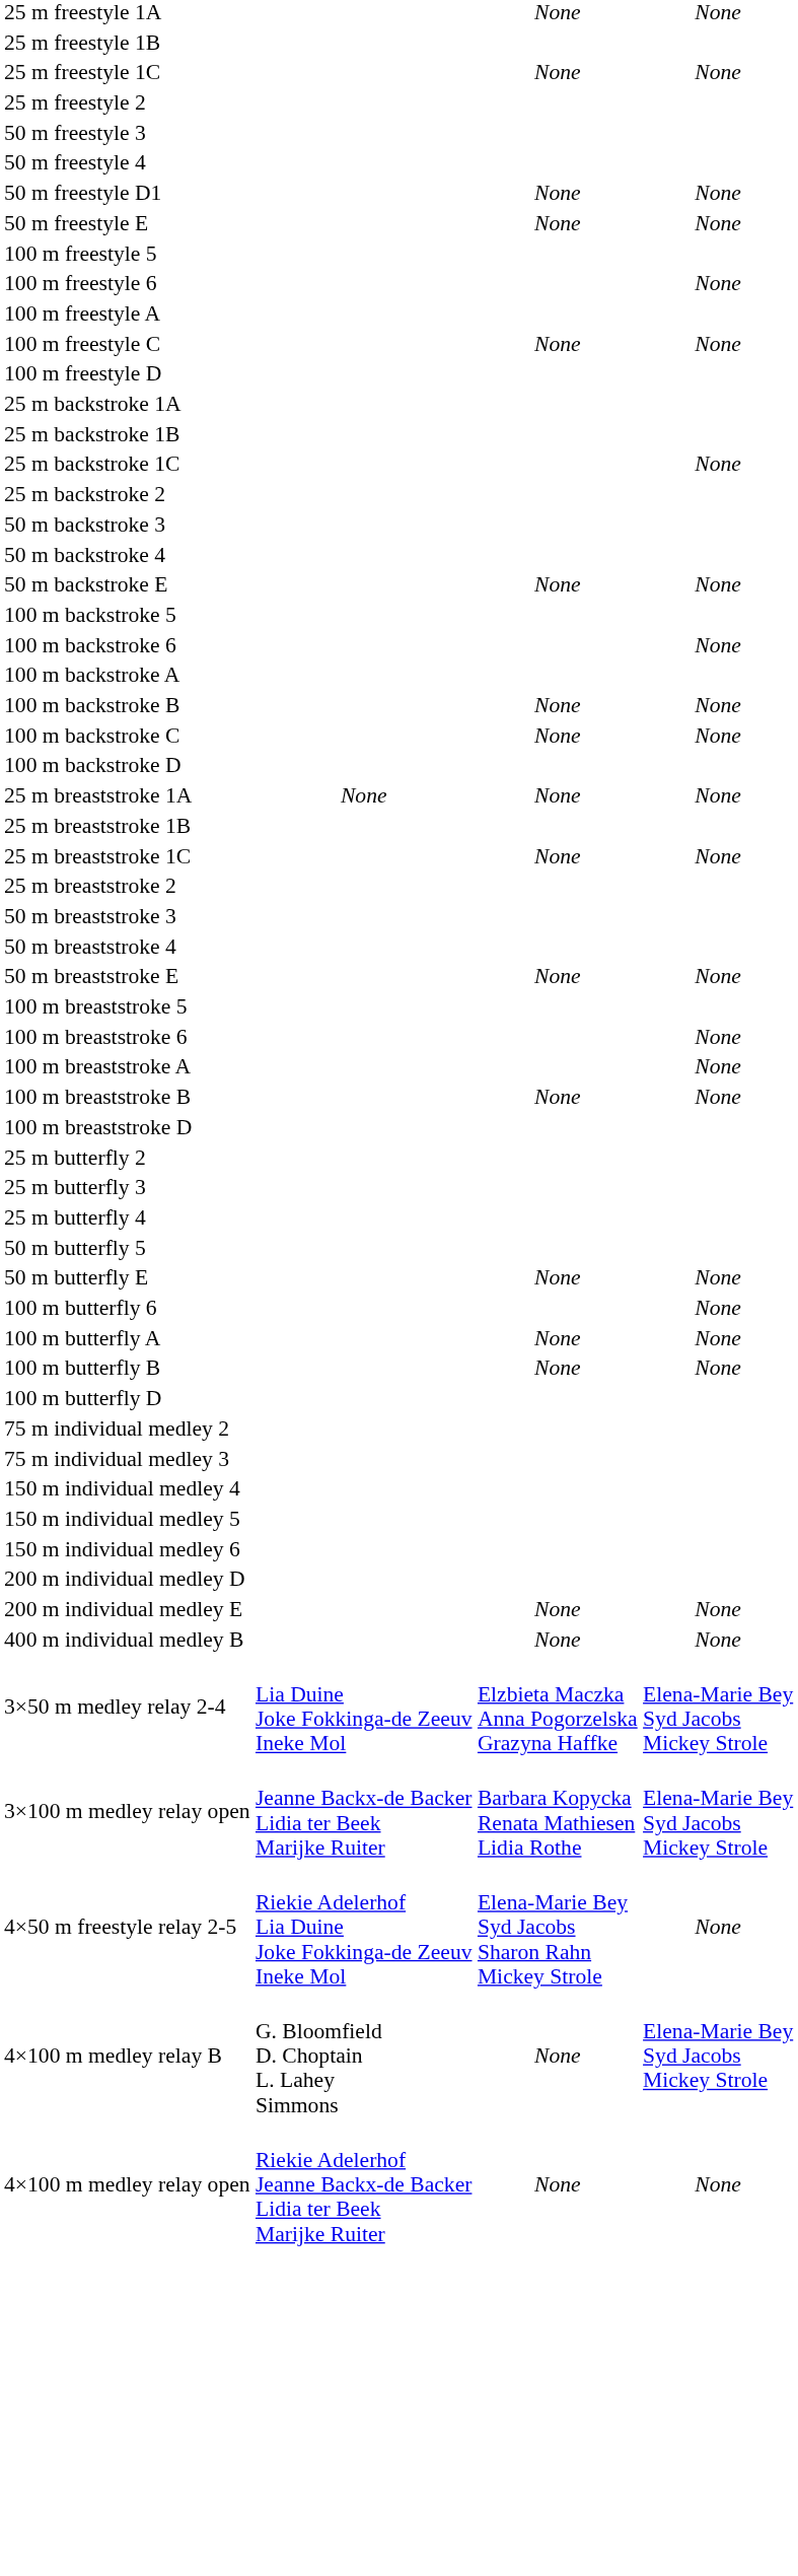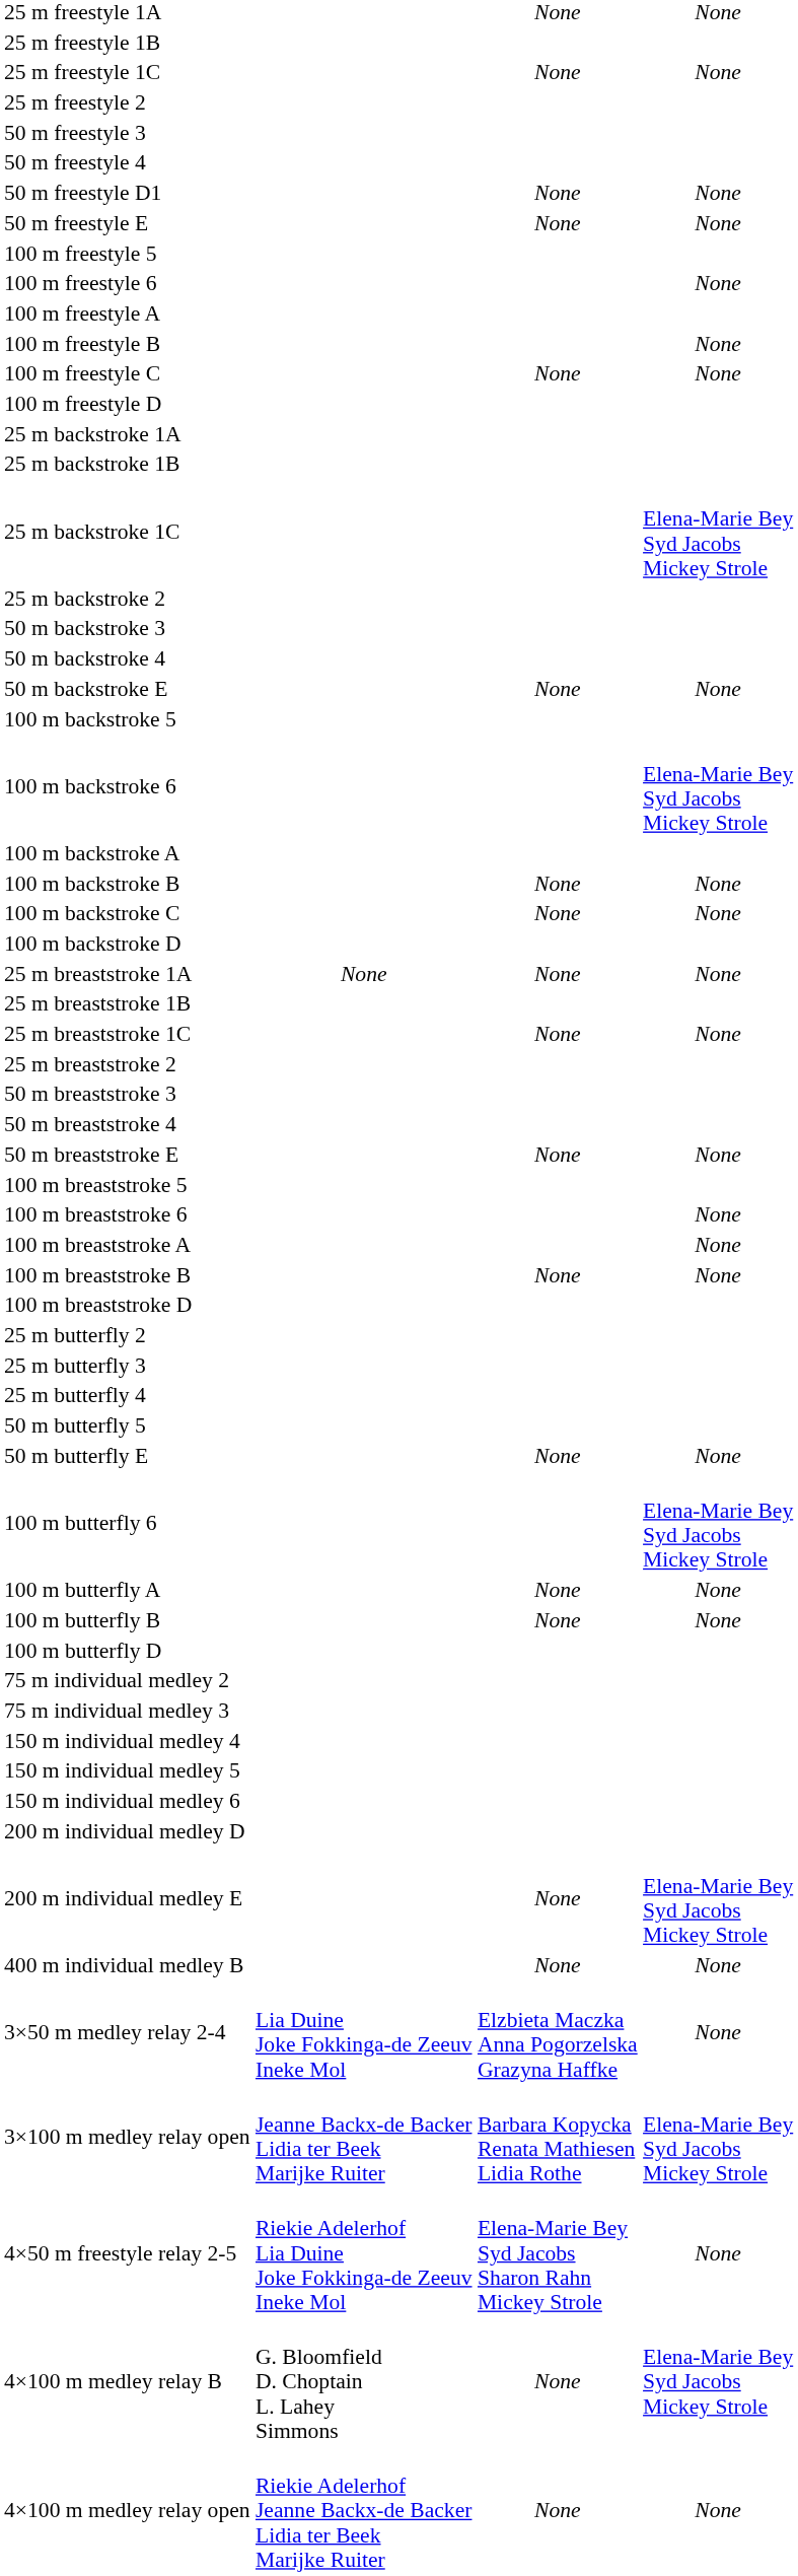 <table>
 <tr>
 <td>25 m freestyle 1A<br></td>
 <td></td>
 <td align="center"><em>None</em></td>
 <td align="center"><em>None</em></td>
 </tr>
 <tr>
 <td>25 m freestyle 1B<br></td>
 <td></td>
 <td></td>
 <td></td>
 </tr>
 <tr>
 <td>25 m freestyle 1C<br></td>
 <td></td>
 <td align="center"><em>None</em></td>
 <td align="center"><em>None</em></td>
 </tr>
 <tr>
 <td>25 m freestyle 2<br></td>
 <td></td>
 <td></td>
 <td></td>
 </tr>
 <tr>
 <td>50 m freestyle 3<br></td>
 <td></td>
 <td></td>
 <td></td>
 </tr>
 <tr>
 <td>50 m freestyle 4<br></td>
 <td></td>
 <td></td>
 <td></td>
 </tr>
 <tr>
 <td>50 m freestyle D1<br></td>
 <td></td>
 <td align="center"><em>None</em></td>
 <td align="center"><em>None</em></td>
 </tr>
 <tr>
 <td>50 m freestyle E<br></td>
 <td></td>
 <td align="center"><em>None</em></td>
 <td align="center"><em>None</em></td>
 </tr>
 <tr>
 <td>100 m freestyle 5<br></td>
 <td></td>
 <td></td>
 <td></td>
 </tr>
 <tr>
 <td>100 m freestyle 6<br></td>
 <td></td>
 <td></td>
 <td align="center"><em>None</em></td>
 </tr>
 <tr>
 <td>100 m freestyle A<br></td>
 <td></td>
 <td></td>
 <td></td>
 </tr>
 <tr>
+<td>100 m freestyle B<br></td>
+<td></td>
+<td></td>
+<td align="center"><em>None</em></td>
+</tr>
+<tr>
 <td>100 m freestyle C<br></td>
 <td></td>
 <td align="center"><em>None</em></td>
 <td align="center"><em>None</em></td>
 </tr>
 <tr>
 <td>100 m freestyle D<br></td>
 <td></td>
 <td></td>
 <td></td>
 </tr>
 <tr>
 <td>25 m backstroke 1A<br></td>
 <td></td>
 <td></td>
 <td></td>
 </tr>
 <tr>
 <td>25 m backstroke 1B<br></td>
 <td></td>
 <td></td>
 <td></td>
 </tr>
 <tr>
 <td>25 m backstroke 1C<br></td>
 <td></td>
 <td></td>
-<td align="center"><em>None</em></td>
+<td valign=top> <br> <a href='#'>Elena-Marie Bey</a> <br> <a href='#'>Syd Jacobs</a> <br> <a href='#'>Mickey Strole</a></td>
 </tr>
 <tr>
 <td>25 m backstroke 2<br></td>
 <td></td>
 <td></td>
 <td></td>
 </tr>
 <tr>
 <td>50 m backstroke 3<br></td>
 <td></td>
 <td></td>
 <td></td>
 </tr>
 <tr>
 <td>50 m backstroke 4<br></td>
 <td></td>
 <td></td>
 <td></td>
 </tr>
 <tr>
 <td>50 m backstroke E<br></td>
 <td></td>
 <td align="center"><em>None</em></td>
 <td align="center"><em>None</em></td>
 </tr>
 <tr>
 <td>100 m backstroke 5<br></td>
 <td></td>
 <td></td>
 <td></td>
 </tr>
 <tr>
 <td>100 m backstroke 6<br></td>
 <td></td>
 <td></td>
-<td align="center"><em>None</em></td>
+<td valign=top> <br> <a href='#'>Elena-Marie Bey</a> <br> <a href='#'>Syd Jacobs</a> <br> <a href='#'>Mickey Strole</a></td>
 </tr>
 <tr>
 <td>100 m backstroke A<br></td>
 <td></td>
 <td></td>
 <td></td>
 </tr>
 <tr>
 <td>100 m backstroke B<br></td>
 <td></td>
 <td align="center"><em>None</em></td>
 <td align="center"><em>None</em></td>
 </tr>
 <tr>
 <td>100 m backstroke C<br></td>
 <td></td>
 <td align="center"><em>None</em></td>
 <td align="center"><em>None</em></td>
 </tr>
 <tr>
 <td>100 m backstroke D<br></td>
 <td></td>
 <td></td>
 <td></td>
 </tr>
 <tr>
 <td>25 m breaststroke 1A<br></td>
 <td align="center"><em>None</em></td>
 <td align="center"><em>None</em></td>
 <td align="center"><em>None</em></td>
 </tr>
 <tr>
 <td>25 m breaststroke 1B<br></td>
 <td></td>
 <td></td>
 <td></td>
 </tr>
 <tr>
 <td>25 m breaststroke 1C<br></td>
 <td></td>
 <td align="center"><em>None</em></td>
 <td align="center"><em>None</em></td>
 </tr>
 <tr>
 <td>25 m breaststroke 2<br></td>
 <td></td>
 <td></td>
 <td></td>
 </tr>
 <tr>
 <td>50 m breaststroke 3<br></td>
 <td></td>
 <td></td>
 <td></td>
 </tr>
 <tr>
 <td>50 m breaststroke 4<br></td>
 <td></td>
 <td></td>
 <td></td>
 </tr>
 <tr>
 <td>50 m breaststroke E<br></td>
 <td></td>
 <td align="center"><em>None</em></td>
 <td align="center"><em>None</em></td>
 </tr>
 <tr>
 <td>100 m breaststroke 5<br></td>
 <td></td>
 <td></td>
 <td></td>
 </tr>
 <tr>
 <td>100 m breaststroke 6<br></td>
 <td></td>
 <td></td>
 <td align="center"><em>None</em></td>
 </tr>
 <tr>
 <td>100 m breaststroke A<br></td>
 <td></td>
 <td></td>
 <td align="center"><em>None</em></td>
 </tr>
 <tr>
 <td>100 m breaststroke B<br></td>
 <td></td>
 <td align="center"><em>None</em></td>
 <td align="center"><em>None</em></td>
 </tr>
 <tr>
 <td>100 m breaststroke D<br></td>
 <td></td>
 <td></td>
 <td></td>
 </tr>
 <tr>
 <td>25 m butterfly 2<br></td>
 <td></td>
 <td></td>
 <td></td>
 </tr>
 <tr>
 <td>25 m butterfly 3<br></td>
 <td></td>
 <td></td>
 <td></td>
 </tr>
 <tr>
 <td>25 m butterfly 4<br></td>
 <td></td>
 <td></td>
 <td></td>
 </tr>
 <tr>
 <td>50 m butterfly 5<br></td>
 <td></td>
 <td></td>
 <td></td>
 </tr>
 <tr>
 <td>50 m butterfly E<br></td>
 <td></td>
 <td align="center"><em>None</em></td>
 <td align="center"><em>None</em></td>
 </tr>
 <tr>
 <td>100 m butterfly 6<br></td>
 <td></td>
 <td></td>
-<td align="center"><em>None</em></td>
+<td valign=top> <br> <a href='#'>Elena-Marie Bey</a> <br> <a href='#'>Syd Jacobs</a> <br> <a href='#'>Mickey Strole</a></td>
 </tr>
 <tr>
 <td>100 m butterfly A<br></td>
 <td></td>
 <td align="center"><em>None</em></td>
 <td align="center"><em>None</em></td>
 </tr>
 <tr>
 <td>100 m butterfly B<br></td>
 <td></td>
 <td align="center"><em>None</em></td>
 <td align="center"><em>None</em></td>
 </tr>
 <tr>
 <td>100 m butterfly D<br></td>
 <td></td>
 <td></td>
 <td></td>
 </tr>
 <tr>
 <td>75 m individual medley 2<br></td>
 <td></td>
 <td></td>
 <td></td>
 </tr>
 <tr>
 <td>75 m individual medley 3<br></td>
 <td></td>
 <td></td>
 <td></td>
 </tr>
 <tr>
 <td>150 m individual medley 4<br></td>
 <td></td>
 <td></td>
 <td></td>
 </tr>
 <tr>
 <td>150 m individual medley 5<br></td>
 <td></td>
 <td></td>
 <td></td>
 </tr>
 <tr>
 <td>150 m individual medley 6<br></td>
 <td></td>
 <td></td>
 <td></td>
 </tr>
 <tr>
 <td>200 m individual medley D<br></td>
 <td></td>
 <td></td>
 <td></td>
 </tr>
 <tr>
 <td>200 m individual medley E<br></td>
 <td></td>
 <td align="center"><em>None</em></td>
-<td align="center"><em>None</em></td>
+<td valign=top> <br> <a href='#'>Elena-Marie Bey</a> <br> <a href='#'>Syd Jacobs</a> <br> <a href='#'>Mickey Strole</a></td>
 </tr>
 <tr>
 <td>400 m individual medley B<br></td>
 <td></td>
 <td align="center"><em>None</em></td>
 <td align="center"><em>None</em></td>
 </tr>
 <tr>
 <td>3×50 m medley relay 2-4<br></td>
 <td valign=top> <br> <a href='#'>Lia Duine</a> <br> <a href='#'>Joke Fokkinga-de Zeeuv</a> <br> <a href='#'>Ineke Mol</a></td>
 <td valign=top> <br> <a href='#'>Elzbieta Maczka</a> <br> <a href='#'>Anna Pogorzelska</a> <br> <a href='#'>Grazyna Haffke</a></td>
-<td valign=top> <br> <a href='#'>Elena-Marie Bey</a> <br> <a href='#'>Syd Jacobs</a> <br> <a href='#'>Mickey Strole</a></td>
+<td align="center"><em>None</em></td>
 </tr>
 <tr>
 <td>3×100 m medley relay open<br></td>
 <td valign=top> <br> <a href='#'>Jeanne Backx-de Backer</a> <br> <a href='#'>Lidia ter Beek</a> <br> <a href='#'>Marijke Ruiter</a></td>
 <td valign=top> <br> <a href='#'>Barbara Kopycka</a> <br> <a href='#'>Renata Mathiesen</a> <br> <a href='#'>Lidia Rothe</a></td>
 <td valign=top> <br> <a href='#'>Elena-Marie Bey</a> <br> <a href='#'>Syd Jacobs</a> <br> <a href='#'>Mickey Strole</a></td>
 </tr>
 <tr>
 <td>4×50 m freestyle relay 2-5<br></td>
 <td valign=top> <br> <a href='#'>Riekie Adelerhof</a> <br> <a href='#'>Lia Duine</a> <br> <a href='#'>Joke Fokkinga-de Zeeuv</a> <br> <a href='#'>Ineke Mol</a></td>
 <td valign=top> <br> <a href='#'>Elena-Marie Bey</a> <br> <a href='#'>Syd Jacobs</a> <br> <a href='#'>Sharon Rahn</a> <br> <a href='#'>Mickey Strole</a></td>
 <td align="center"><em>None</em></td>
 </tr>
 <tr>
 <td>4×100 m medley relay B<br></td>
 <td valign=top> <br> G. Bloomfield <br> D. Choptain <br> L. Lahey <br> Simmons</td>
 <td align="center"><em>None</em></td>
 <td valign=top> <br> <a href='#'>Elena-Marie Bey</a> <br> <a href='#'>Syd Jacobs</a> <br> <a href='#'>Mickey Strole</a></td>
 </tr>
 <tr>
 <td>4×100 m medley relay open<br></td>
 <td valign=top> <br><a href='#'>Riekie Adelerhof</a> <br> <a href='#'>Jeanne Backx-de Backer</a> <br> <a href='#'>Lidia ter Beek</a> <br> <a href='#'>Marijke Ruiter</a></td>
 <td align="center"><em>None</em></td>
 <td align="center"><em>None</em></td>
 </tr>
 </table>
